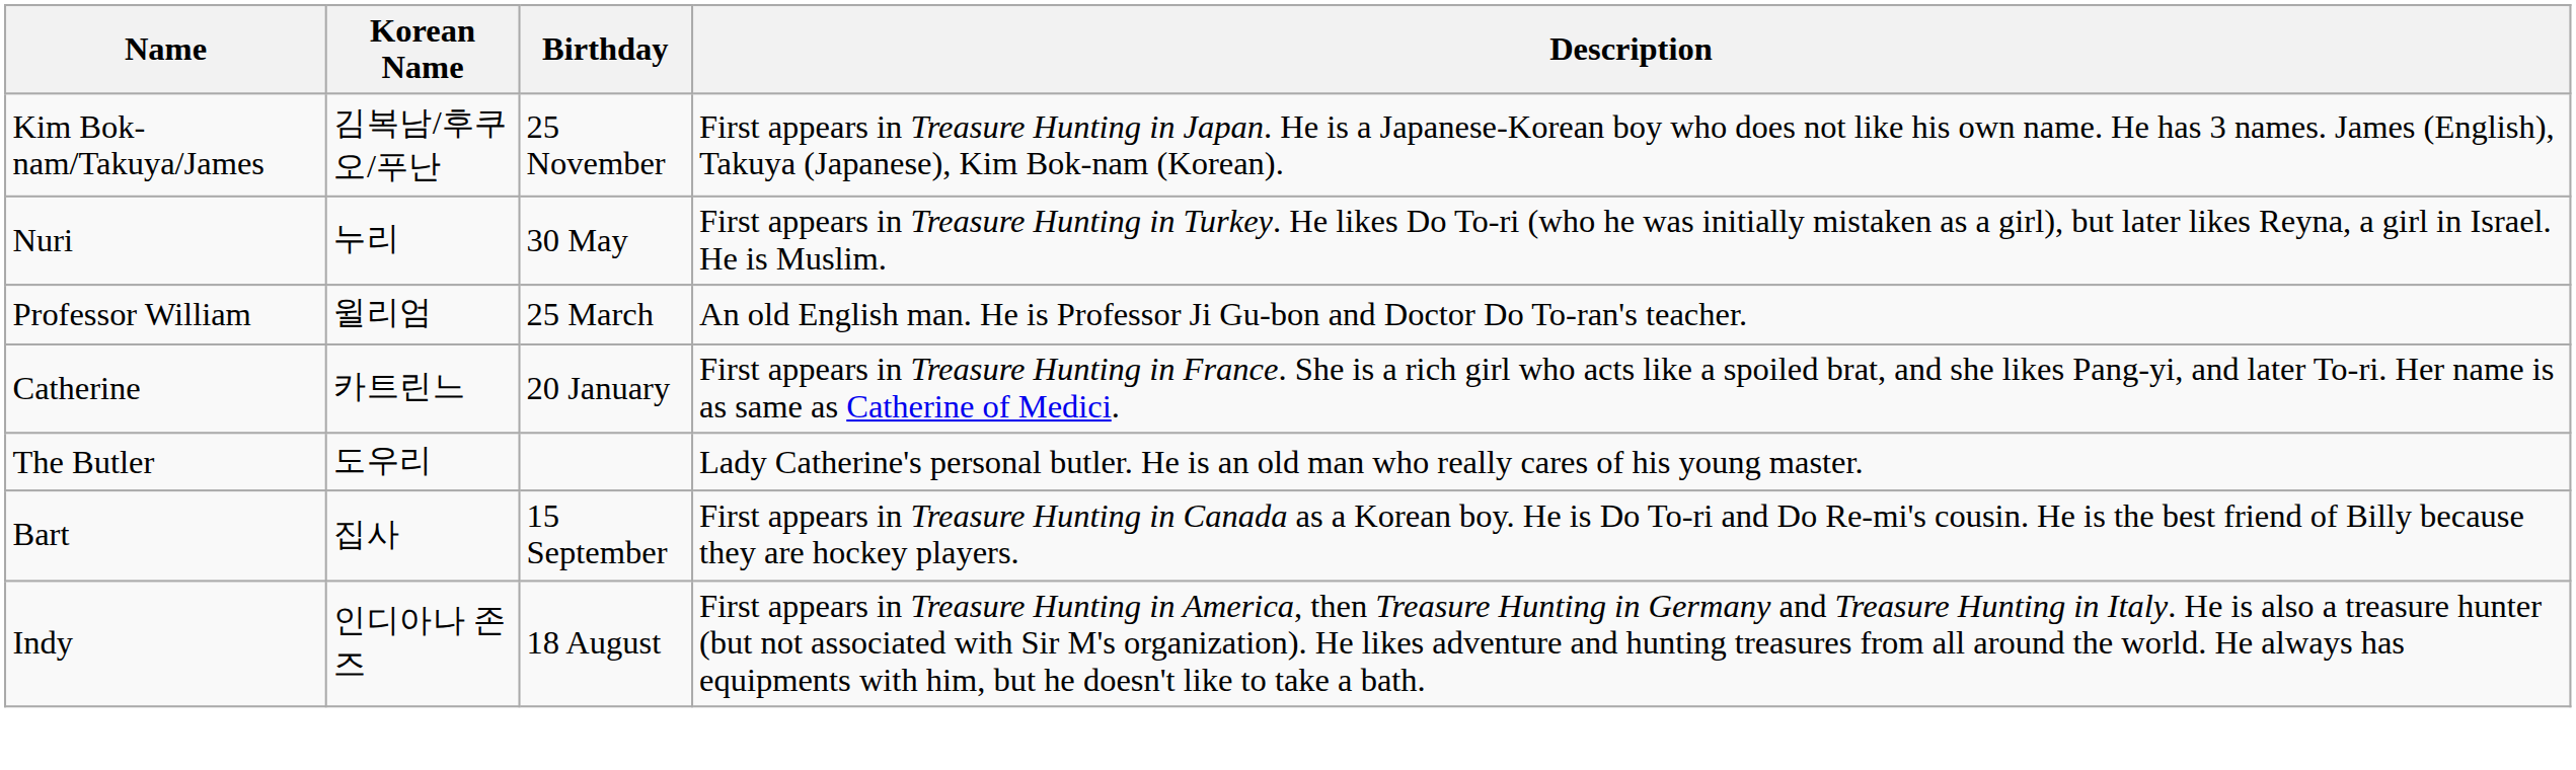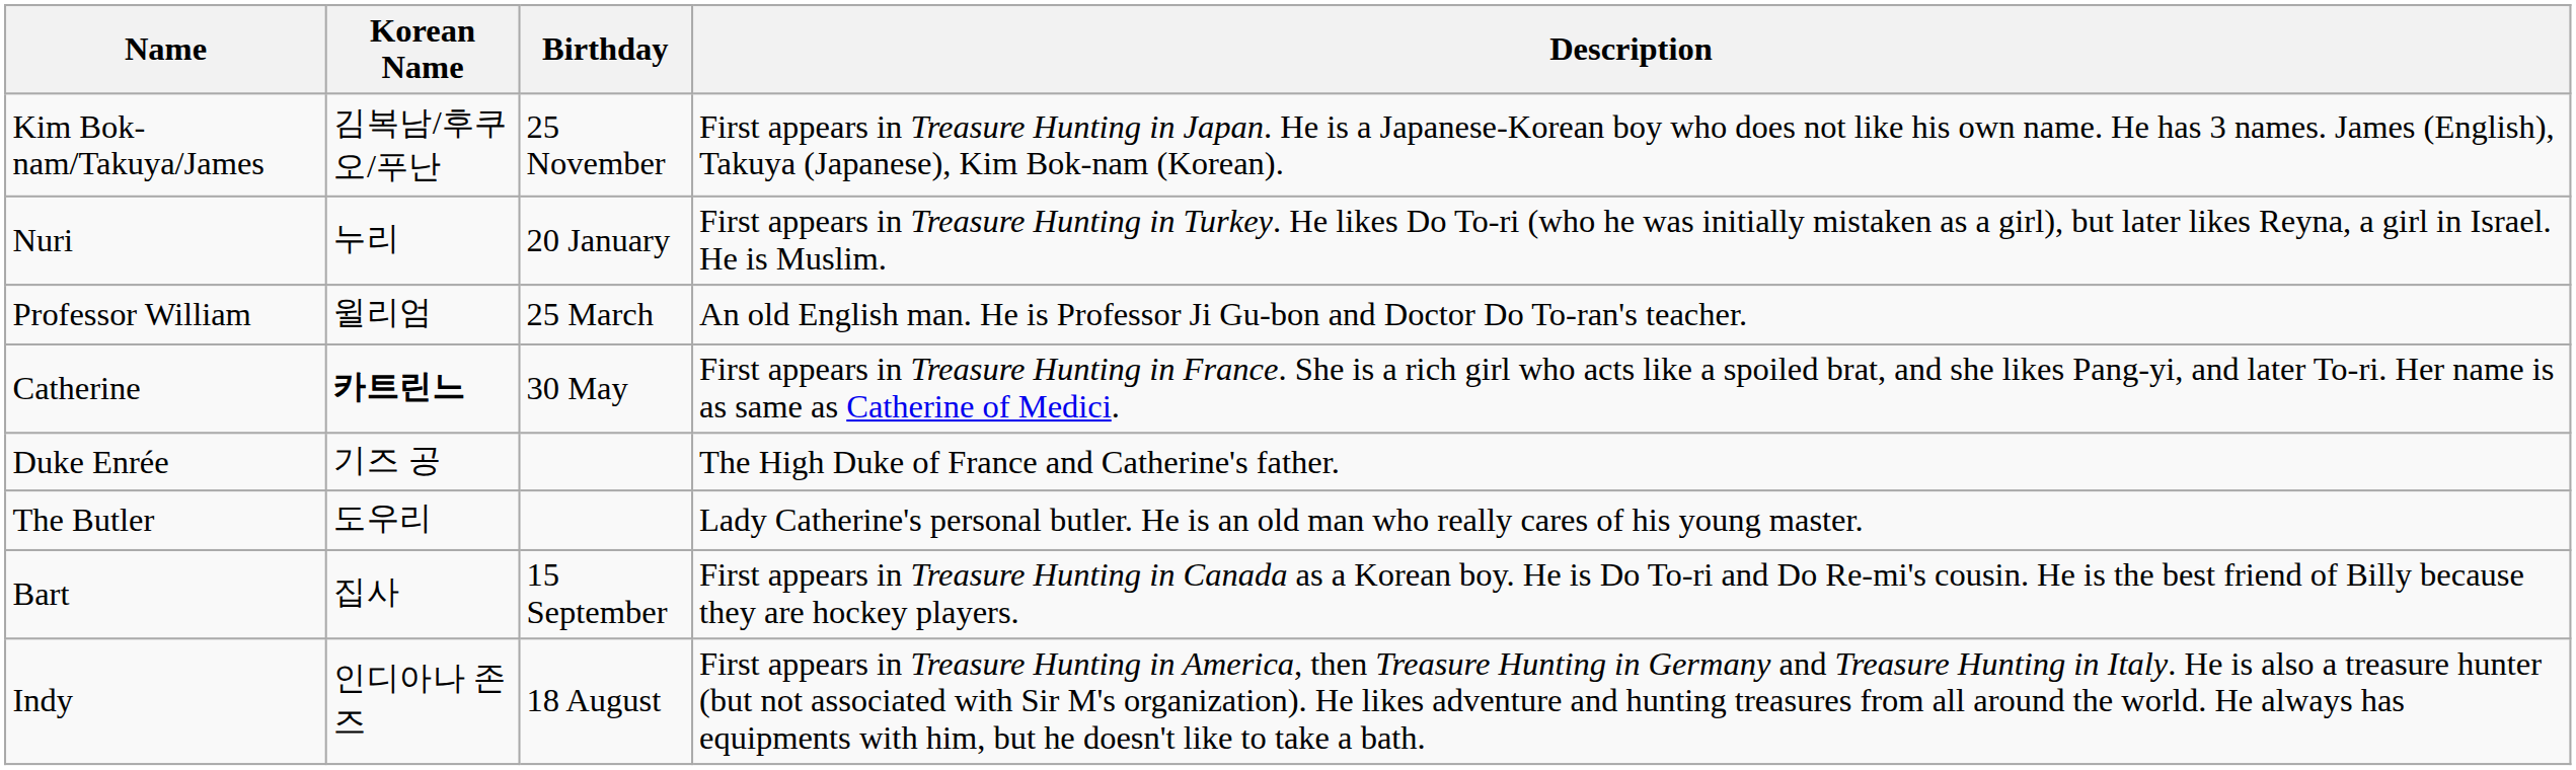 <table class="wikitable">
 <tr>
 <th>Name</th>
 <th>Korean Name</th>
 <th>Birthday</th>
 <th>Description</th>
 </tr>
 <tr>
 <td>Kim Bok-nam/Takuya/James</td>
 <td>김복남/후쿠오/푸난</td>
 <td>25 November</td>
 <td>First appears in <em>Treasure Hunting in Japan</em>. He is a Japanese-Korean boy who does not like his own name. He has 3 names. James (English), Takuya (Japanese), Kim Bok-nam (Korean).</td>
 </tr>
 <tr>
 <td>Nuri</td>
 <td>누리</td>
-<td>30 May</td>
+<td>20 January</td>
 <td>First appears in <em>Treasure Hunting in Turkey</em>. He likes Do To-ri (who he was initially mistaken as a girl), but later likes Reyna, a girl in Israel. He is Muslim.</td>
 </tr>
 <tr>
 <td>Professor William</td>
 <td>윌리엄</td>
 <td>25 March</td>
 <td>An old English man. He is Professor Ji Gu-bon and Doctor Do To-ran's teacher.</td>
 </tr>
 <tr>
 <td>Catherine</td>
-<td>카트린느</td>
-<td>20 January</td>
+<td><strong>카트린느</strong></td>
+<td>30 May</td>
 <td>First appears in <em>Treasure Hunting in France</em>. She is a rich girl who acts like a spoiled brat, and she likes Pang-yi, and later To-ri. Her name is as same as <a href='#'>Catherine of Medici</a>.</td>
+</tr>
+<tr>
+<td>Duke Enrée</td>
+<td>기즈 공</td>
+<td></td>
+<td>The High Duke of France and Catherine's father.</td>
 </tr>
 <tr>
 <td>The Butler</td>
 <td>도우리</td>
 <td></td>
 <td>Lady Catherine's personal butler. He is an old man who really cares of his young master.</td>
 </tr>
 <tr>
 <td>Bart</td>
 <td>집사</td>
 <td>15 September</td>
 <td>First appears in <em>Treasure Hunting in Canada</em> as a Korean boy. He is Do To-ri and Do Re-mi's cousin. He is the best friend of Billy because they are hockey players.</td>
 </tr>
 <tr>
 <td>Indy</td>
 <td>인디아나 존즈</td>
 <td>18 August</td>
 <td>First appears in <em>Treasure Hunting in America</em>, then <em>Treasure Hunting in Germany</em> and <em>Treasure Hunting in Italy</em>. He is also a treasure hunter (but not associated with Sir M's organization). He likes adventure and hunting treasures from all around the world. He always has equipments with him, but he doesn't like to take a bath.</td>
 </tr>
 </table>
